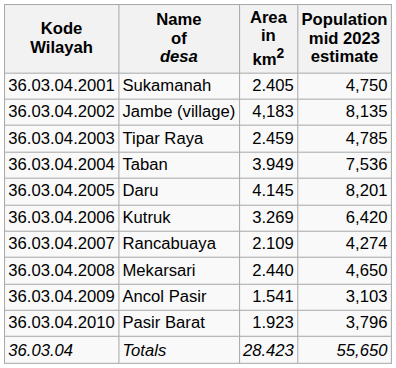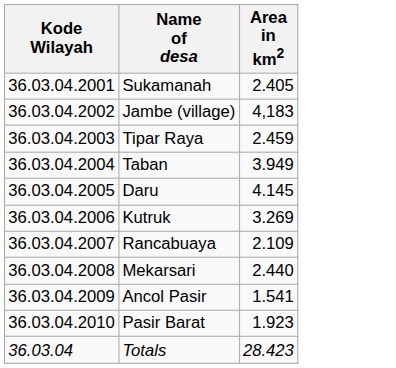 <table class="wikitable">
 <tr>
 <th>Kode <br>Wilayah</th>
 <th>Name<br>of <br><em>desa</em></th>
 <th>Area <br>in <br>km<sup>2</sup></th>
-<th>Population<br>mid 2023<br>estimate</th>
 </tr>
 <tr>
 <td>36.03.04.2001</td>
 <td>Sukamanah</td>
 <td align="right">2.405</td>
-<td align="right">4,750</td>
 </tr>
 <tr>
 <td>36.03.04.2002</td>
 <td>Jambe (village)</td>
 <td align="right">4,183</td>
-<td align="right">8,135</td>
 </tr>
 <tr>
 <td>36.03.04.2003</td>
 <td>Tipar Raya</td>
 <td align="right">2.459</td>
-<td align="right">4,785</td>
 </tr>
 <tr>
 <td>36.03.04.2004</td>
 <td>Taban</td>
 <td align="right">3.949</td>
-<td align="right">7,536</td>
 </tr>
 <tr>
 <td>36.03.04.2005</td>
 <td>Daru</td>
 <td align="right">4.145</td>
-<td align="right">8,201</td>
 </tr>
 <tr>
 <td>36.03.04.2006</td>
 <td>Kutruk</td>
 <td align="right">3.269</td>
-<td align="right">6,420</td>
 </tr>
 <tr>
 <td>36.03.04.2007</td>
 <td>Rancabuaya</td>
 <td align="right">2.109</td>
-<td align="right">4,274</td>
 </tr>
 <tr>
 <td>36.03.04.2008</td>
 <td>Mekarsari</td>
 <td align="right">2.440</td>
-<td align="right">4,650</td>
 </tr>
 <tr>
 <td>36.03.04.2009</td>
 <td>Ancol Pasir</td>
 <td align="right">1.541</td>
-<td align="right">3,103</td>
 </tr>
 <tr>
 <td>36.03.04.2010</td>
 <td>Pasir Barat</td>
 <td align="right">1.923</td>
-<td align="right">3,796</td>
 </tr>
 <tr>
 <td><em>36.03.04</em></td>
 <td><em>Totals</em></td>
 <td align="right"><em>28.423</em></td>
-<td align="right"><em>55,650</em></td>
 </tr>
 </table>
